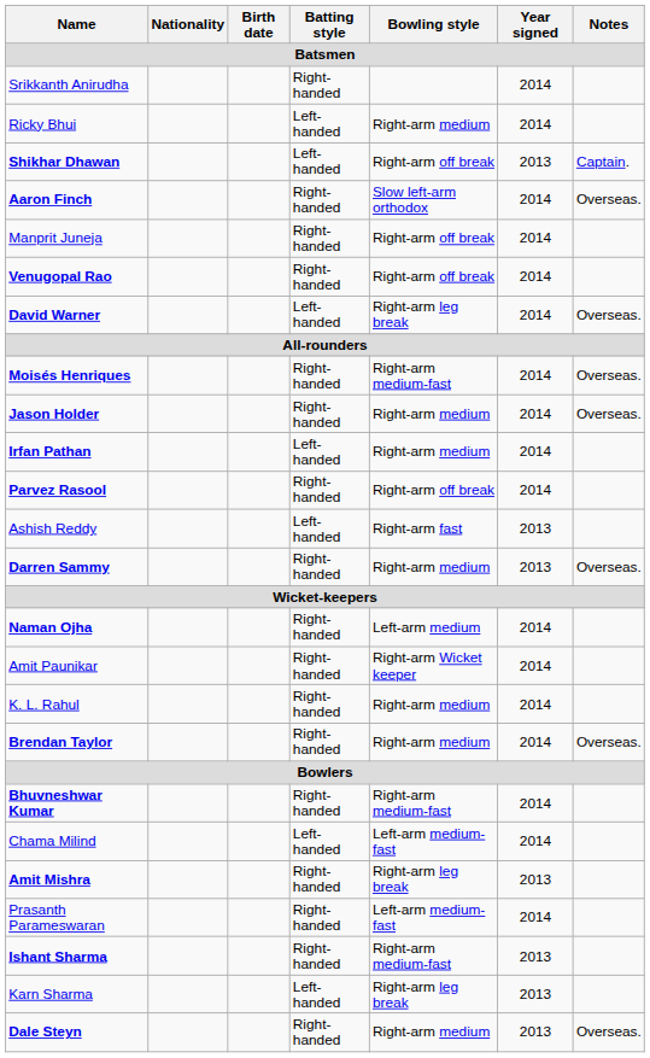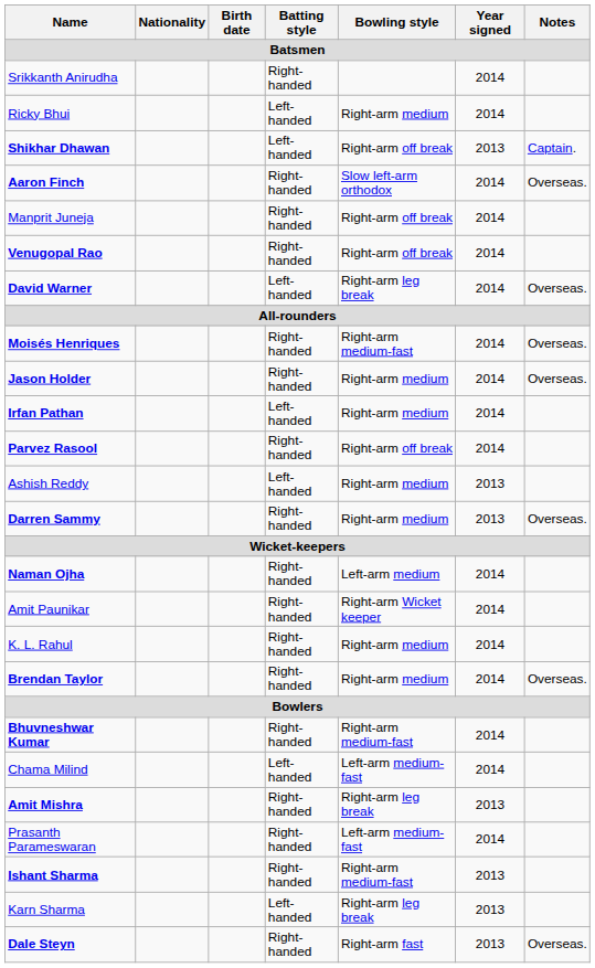 <table class="wikitable"  style="font-size:85%;">
 <tr>
 <th>Name</th>
 <th>Nationality</th>
 <th>Birth date</th>
 <th>Batting style</th>
 <th>Bowling style</th>
 <th>Year signed</th>
 <th>Notes</th>
 </tr>
 <tr>
 <th colspan="9" style="background: #DCDCDC; text-align:center;">Batsmen</th>
 </tr>
 <tr>
 <td><a href='#'>Srikkanth Anirudha</a></td>
 <td></td>
 <td></td>
 <td>Right-handed</td>
 <td></td>
 <td style="text-align:center;">2014</td>
 <td></td>
 </tr>
 <tr>
 <td><a href='#'>Ricky Bhui</a></td>
 <td></td>
 <td></td>
 <td>Left-handed</td>
 <td>Right-arm <a href='#'>medium</a></td>
 <td style="text-align:center;">2014</td>
 <td></td>
 </tr>
 <tr>
 <td><strong><a href='#'>Shikhar Dhawan</a></strong></td>
 <td></td>
 <td></td>
 <td>Left-handed</td>
 <td>Right-arm <a href='#'>off break</a></td>
 <td style="text-align:center;">2013</td>
 <td><a href='#'>Captain</a>.</td>
 </tr>
 <tr>
 <td><strong><a href='#'>Aaron Finch</a></strong></td>
 <td></td>
 <td></td>
 <td>Right-handed</td>
 <td><a href='#'>Slow left-arm orthodox</a></td>
 <td style="text-align:center;">2014</td>
 <td>Overseas.</td>
 </tr>
 <tr>
 <td><a href='#'>Manprit Juneja</a></td>
 <td></td>
 <td></td>
 <td>Right-handed</td>
 <td>Right-arm <a href='#'>off break</a></td>
 <td style="text-align:center;">2014</td>
 <td></td>
 </tr>
 <tr>
 <td><strong><a href='#'>Venugopal Rao</a></strong></td>
 <td></td>
 <td></td>
 <td>Right-handed</td>
 <td>Right-arm <a href='#'>off break</a></td>
 <td style="text-align:center;">2014</td>
 <td></td>
 </tr>
 <tr>
 <td><strong><a href='#'>David Warner</a></strong></td>
 <td></td>
 <td></td>
 <td>Left-handed</td>
 <td>Right-arm <a href='#'>leg break</a></td>
 <td style="text-align:center;">2014</td>
 <td>Overseas.</td>
 </tr>
 <tr>
 <th colspan="9" style="background: #DCDCDC; text-align:center;">All-rounders</th>
 </tr>
 <tr>
 <td><strong><a href='#'>Moisés Henriques</a></strong></td>
 <td></td>
 <td></td>
 <td>Right-handed</td>
 <td>Right-arm <a href='#'>medium-fast</a></td>
 <td style="text-align:center;">2014</td>
 <td>Overseas.</td>
 </tr>
 <tr>
 <td><strong><a href='#'>Jason Holder</a></strong></td>
 <td></td>
 <td></td>
 <td>Right-handed</td>
 <td>Right-arm <a href='#'>medium</a></td>
 <td style="text-align:center;">2014</td>
 <td>Overseas.</td>
 </tr>
 <tr>
 <td><strong><a href='#'>Irfan Pathan</a></strong></td>
 <td></td>
 <td></td>
 <td>Left-handed</td>
 <td>Right-arm <a href='#'>medium</a></td>
 <td style="text-align:center;">2014</td>
 <td></td>
 </tr>
 <tr>
 <td><strong><a href='#'>Parvez Rasool</a></strong></td>
 <td></td>
 <td></td>
 <td>Right-handed</td>
 <td>Right-arm <a href='#'>off break</a></td>
 <td style="text-align:center;">2014</td>
 <td></td>
 </tr>
 <tr>
 <td><a href='#'>Ashish Reddy</a></td>
 <td></td>
 <td></td>
 <td>Left-handed</td>
-<td>Right-arm <a href='#'>fast</a></td>
+<td>Right-arm <a href='#'>medium</a></td>
 <td style="text-align:center;">2013</td>
 <td></td>
 </tr>
 <tr>
 <td><strong><a href='#'>Darren Sammy</a></strong></td>
 <td></td>
 <td></td>
 <td>Right-handed</td>
 <td>Right-arm <a href='#'>medium</a></td>
 <td style="text-align:center;">2013</td>
 <td>Overseas.</td>
 </tr>
 <tr>
 <th colspan="9" style="background: #DCDCDC; text-align:center;">Wicket-keepers</th>
 </tr>
 <tr>
 <td><strong><a href='#'>Naman Ojha</a></strong></td>
 <td></td>
 <td></td>
 <td>Right-handed</td>
 <td>Left-arm <a href='#'>medium</a></td>
 <td style="text-align:center;">2014</td>
 <td></td>
 </tr>
 <tr>
 <td><a href='#'>Amit Paunikar</a></td>
 <td></td>
 <td></td>
 <td>Right-handed</td>
 <td>Right-arm <a href='#'>Wicket keeper</a></td>
 <td style="text-align:center;">2014</td>
 <td></td>
 </tr>
 <tr>
 <td><a href='#'>K. L. Rahul</a></td>
 <td></td>
 <td></td>
 <td>Right-handed</td>
 <td>Right-arm <a href='#'>medium</a></td>
 <td style="text-align:center;">2014</td>
 <td></td>
 </tr>
 <tr>
 <td><strong><a href='#'>Brendan Taylor</a></strong></td>
 <td></td>
 <td></td>
 <td>Right-handed</td>
 <td>Right-arm <a href='#'>medium</a></td>
 <td style="text-align:center;">2014</td>
 <td>Overseas.</td>
 </tr>
 <tr>
 <th colspan="9" style="background: #DCDCDC; text-align:center;">Bowlers</th>
 </tr>
 <tr>
 <td><strong><a href='#'>Bhuvneshwar Kumar</a></strong></td>
 <td></td>
 <td></td>
 <td>Right-handed</td>
 <td>Right-arm <a href='#'>medium-fast</a></td>
 <td style="text-align:center;">2014</td>
 <td></td>
 </tr>
 <tr>
 <td><a href='#'>Chama Milind</a></td>
 <td></td>
 <td></td>
 <td>Left-handed</td>
 <td>Left-arm <a href='#'>medium-fast</a></td>
 <td style="text-align:center;">2014</td>
 <td></td>
 </tr>
 <tr>
 <td><strong><a href='#'>Amit Mishra</a></strong></td>
 <td></td>
 <td></td>
 <td>Right-handed</td>
 <td>Right-arm <a href='#'>leg break</a></td>
 <td style="text-align:center;">2013</td>
 <td></td>
 </tr>
 <tr>
 <td><a href='#'>Prasanth Parameswaran</a></td>
 <td></td>
 <td></td>
 <td>Right-handed</td>
 <td>Left-arm <a href='#'>medium-fast</a></td>
 <td style="text-align:center;">2014</td>
 <td></td>
 </tr>
 <tr>
 <td><strong><a href='#'>Ishant Sharma</a></strong></td>
 <td></td>
 <td></td>
 <td>Right-handed</td>
 <td>Right-arm <a href='#'>medium-fast</a></td>
 <td style="text-align:center;">2013</td>
 <td></td>
 </tr>
 <tr>
 <td><a href='#'>Karn Sharma</a></td>
 <td></td>
 <td></td>
 <td>Left-handed</td>
 <td>Right-arm <a href='#'>leg break</a></td>
 <td style="text-align:center;">2013</td>
 <td></td>
 </tr>
 <tr>
 <td><strong><a href='#'>Dale Steyn</a></strong></td>
 <td></td>
 <td></td>
 <td>Right-handed</td>
-<td>Right-arm <a href='#'>medium</a></td>
+<td>Right-arm <a href='#'>fast</a></td>
 <td style="text-align:center;">2013</td>
 <td>Overseas.</td>
 </tr>
 </table>
